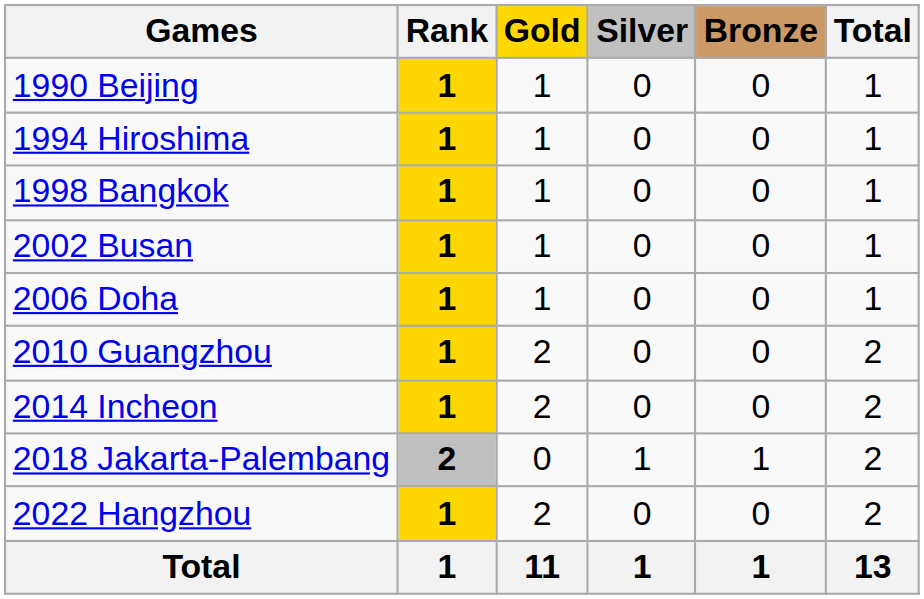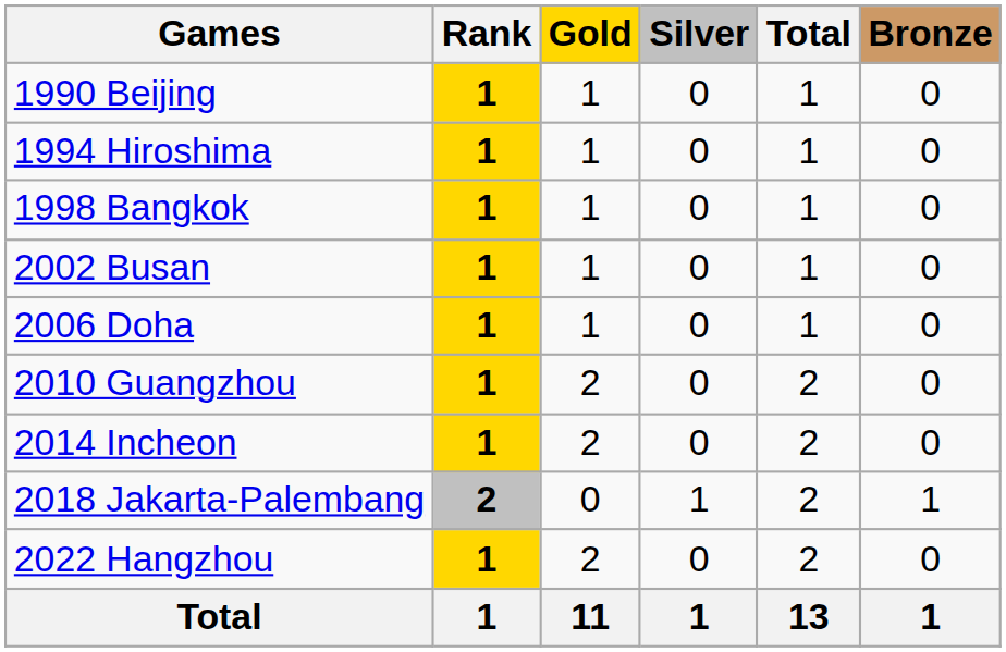 <table class="wikitable sortable" style="text-align:center">
 <tr>
 <th>Games</th>
 <th>Rank</th>
 <th style="background-color:gold;">Gold</th>
 <th style="background-color:silver;">Silver</th>
+<th>Total</th>
 <th style="background-color:#c96;">Bronze</th>
-<th>Total</th>
 </tr>
 <tr>
 <td align=left><a href='#'>1990 Beijing</a></td>
 <td bgcolor=gold><strong>1</strong></td>
 <td>1</td>
 <td>0</td>
+<td>1</td>
 <td>0</td>
-<td>1</td>
 </tr>
 <tr>
 <td align=left><a href='#'>1994 Hiroshima</a></td>
 <td bgcolor=gold><strong>1</strong></td>
 <td>1</td>
 <td>0</td>
+<td>1</td>
 <td>0</td>
-<td>1</td>
 </tr>
 <tr>
 <td align=left><a href='#'>1998 Bangkok</a></td>
 <td bgcolor=gold><strong>1</strong></td>
 <td>1</td>
 <td>0</td>
+<td>1</td>
 <td>0</td>
-<td>1</td>
 </tr>
 <tr>
 <td align=left><a href='#'>2002 Busan</a></td>
 <td bgcolor=gold><strong>1</strong></td>
 <td>1</td>
 <td>0</td>
+<td>1</td>
 <td>0</td>
-<td>1</td>
 </tr>
 <tr>
 <td align=left><a href='#'>2006 Doha</a></td>
 <td bgcolor=gold><strong>1</strong></td>
 <td>1</td>
 <td>0</td>
+<td>1</td>
 <td>0</td>
-<td>1</td>
 </tr>
 <tr>
 <td align=left><a href='#'>2010 Guangzhou</a></td>
 <td bgcolor=gold><strong>1</strong></td>
 <td>2</td>
 <td>0</td>
+<td>2</td>
 <td>0</td>
-<td>2</td>
 </tr>
 <tr>
 <td align=left><a href='#'>2014 Incheon</a></td>
 <td bgcolor=gold><strong>1</strong></td>
 <td>2</td>
 <td>0</td>
+<td>2</td>
 <td>0</td>
-<td>2</td>
 </tr>
 <tr>
 <td align=left><a href='#'>2018 Jakarta-Palembang</a></td>
 <td bgcolor=silver><strong>2</strong></td>
 <td>0</td>
 <td>1</td>
+<td>2</td>
 <td>1</td>
-<td>2</td>
 </tr>
 <tr>
 <td align=left><a href='#'>2022 Hangzhou</a></td>
 <td bgcolor=gold><strong>1</strong></td>
 <td>2</td>
 <td>0</td>
+<td>2</td>
 <td>0</td>
-<td>2</td>
 </tr>
 <tr>
 <th>Total</th>
 <th>1</th>
 <th>11</th>
 <th>1</th>
+<th>13</th>
 <th>1</th>
-<th>13</th>
 </tr>
 </table>
